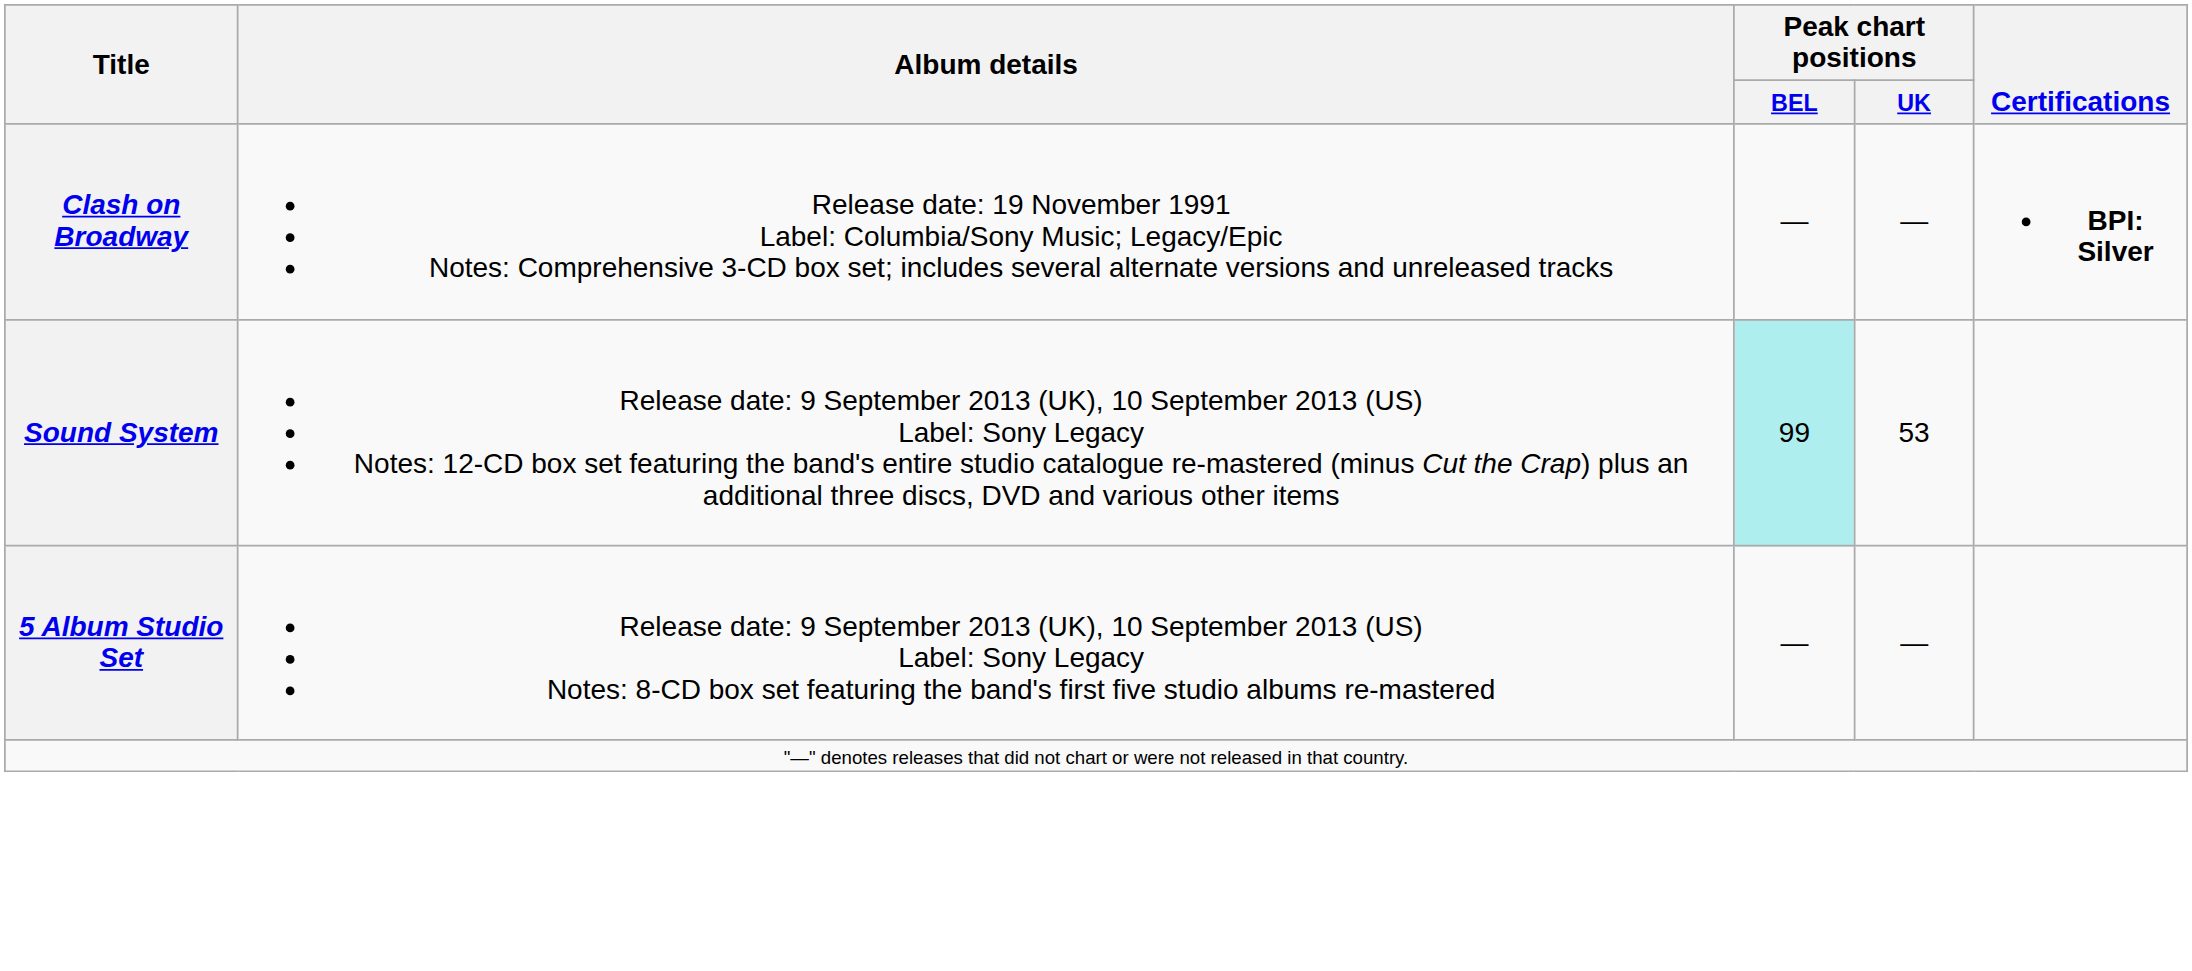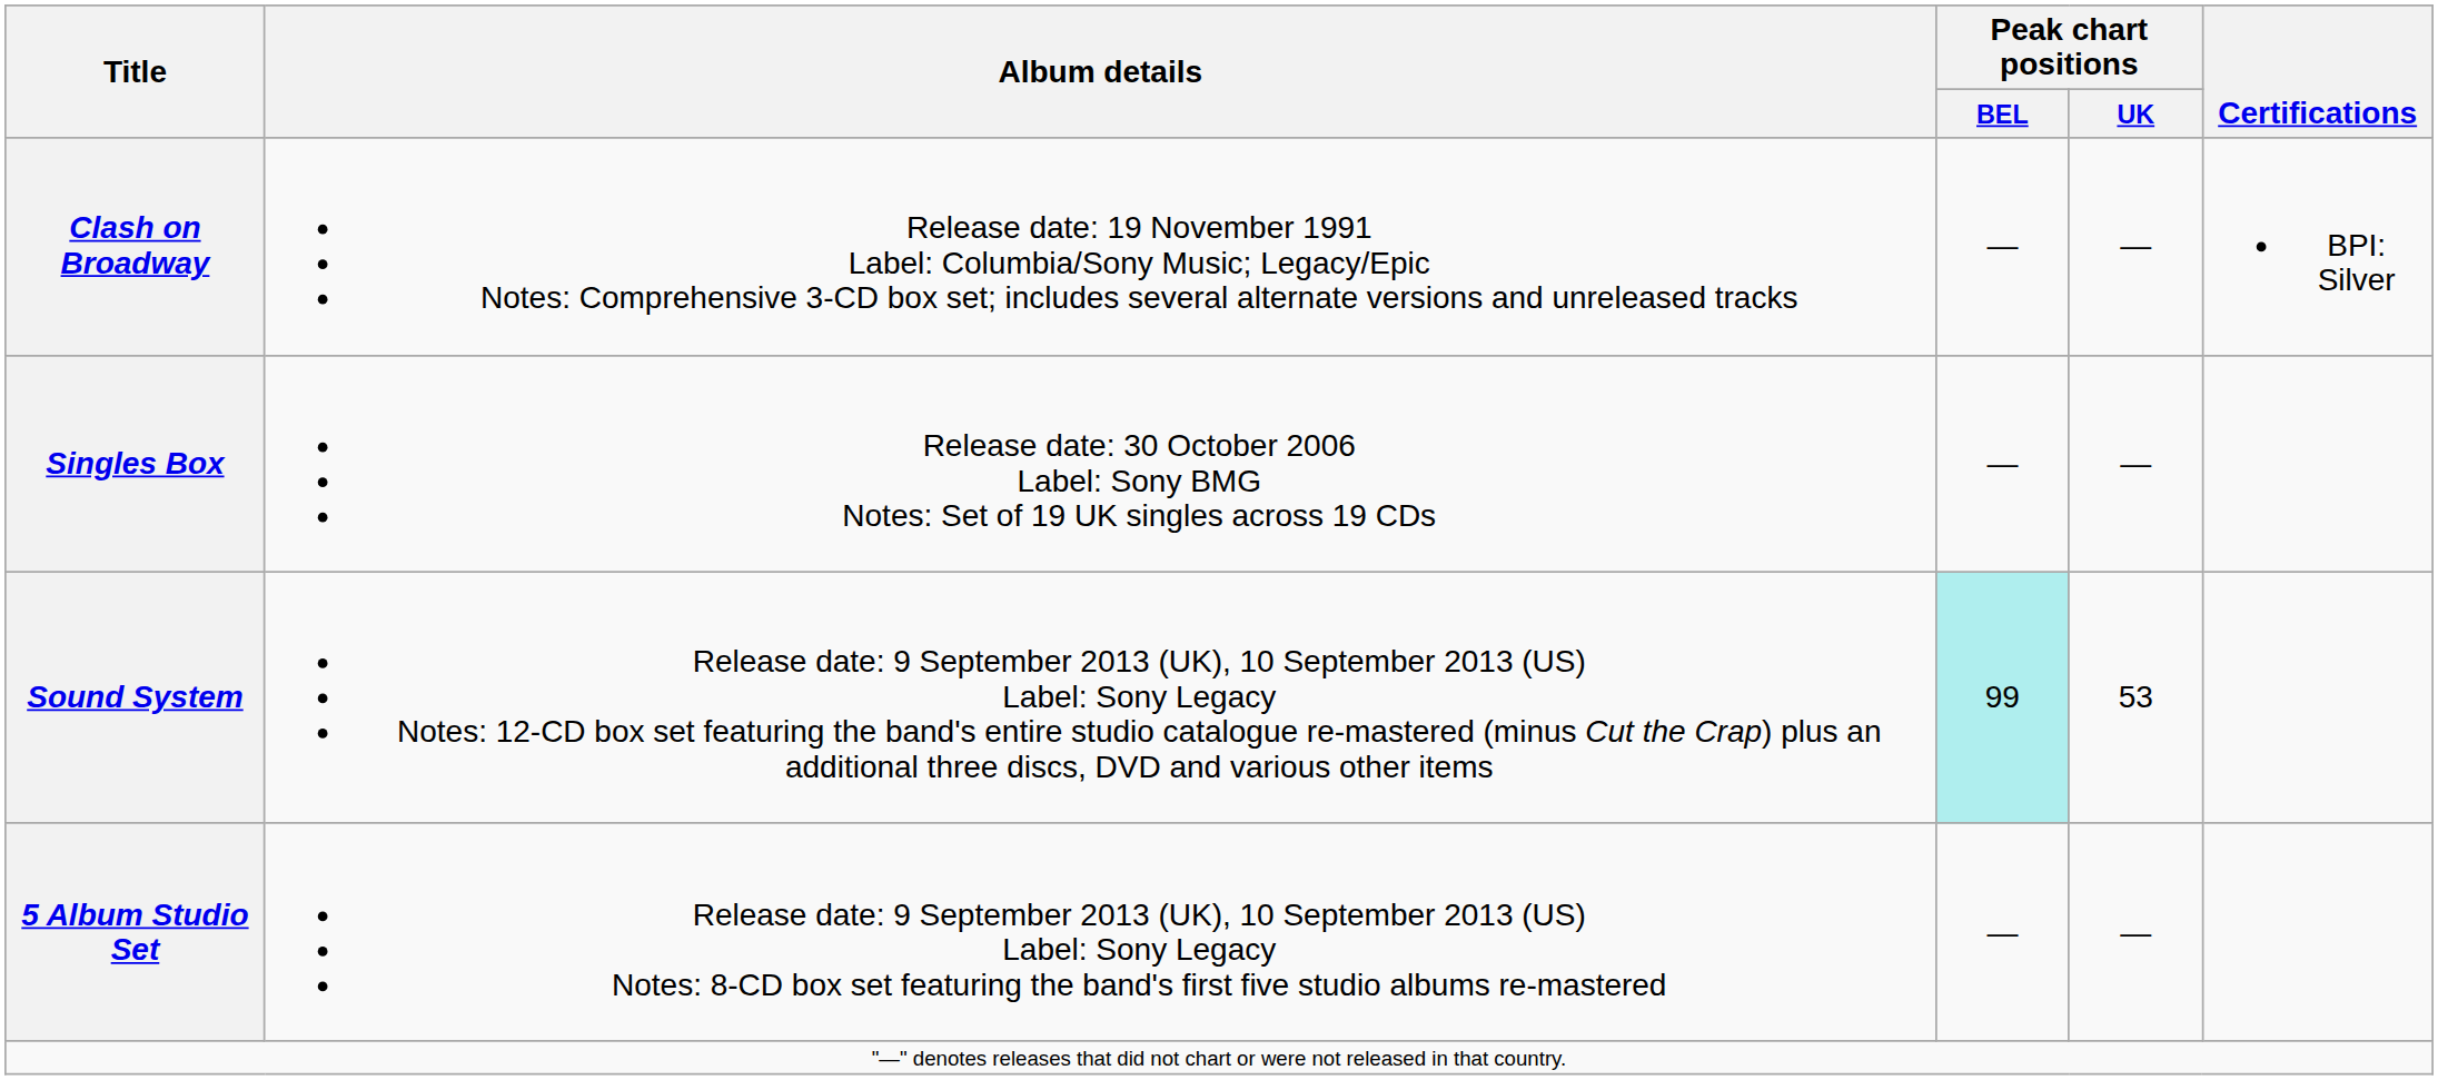 <table class="wikitable plainrowheaders" style="text-align:center;">
 <tr>
 <th rowspan="2">Title</th>
 <th rowspan="2">Album details</th>
 <th colspan="2">Peak chart positions</th>
 <th style="border:0 transparent none"></th>
 </tr>
 <tr>
 <th style="min-width:27px;font-size:smaller"><a href='#'>BEL</a><br></th>
 <th style="min-width:27px;font-size:smaller"><a href='#'>UK</a><br></th>
 <th style="vertical-align:top;border-top:0 transparent none"><a href='#'>Certifications</a></th>
 </tr>
 <tr>
 <th scope="row"><em><a href='#'>Clash on Broadway</a></em></th>
 <td><br><ul><li>Release date: 19 November 1991</li><li>Label: Columbia/Sony Music; Legacy/Epic</li><li>Notes: Comprehensive 3-CD box set; includes several alternate versions and unreleased tracks</li></ul></td>
 <td>—</td>
 <td>—</td>
-<td><strong><br><ul><li>BPI: Silver</li></ul></strong></td>
+<td><br><ul><li>BPI: Silver</li></ul></td>
+</tr>
+<tr>
+<th scope="row"><em><a href='#'>Singles Box</a></em></th>
+<td><br><ul><li>Release date: 30 October 2006</li><li>Label: Sony BMG</li><li>Notes: Set of 19 UK singles across 19 CDs</li></ul></td>
+<td>—</td>
+<td>—</td>
+<td></td>
 </tr>
 <tr>
 <th scope="row"><em><a href='#'>Sound System</a></em></th>
 <td><br><ul><li>Release date: 9 September 2013 (UK), 10 September 2013 (US)</li><li>Label: Sony Legacy</li><li>Notes: 12-CD box set featuring the band's entire studio catalogue re-mastered (minus <em>Cut the Crap</em>) plus an additional three discs, DVD and various other items</li></ul></td>
 <td style="background: paleturquoise;">99</td>
 <td>53</td>
 <td></td>
 </tr>
 <tr>
 <th scope="row"><em><a href='#'>5 Album Studio Set</a></em></th>
 <td><br><ul><li>Release date: 9 September 2013 (UK), 10 September 2013 (US)</li><li>Label: Sony Legacy</li><li>Notes: 8-CD box set featuring the band's first five studio albums re-mastered</li></ul></td>
 <td>—</td>
 <td>—</td>
 <td></td>
 </tr>
 <tr>
 <td colspan="5" style="font-size:8pt;text-align:center">"—" denotes releases that did not chart or were not released in that country.</td>
 </tr>
 </table>
